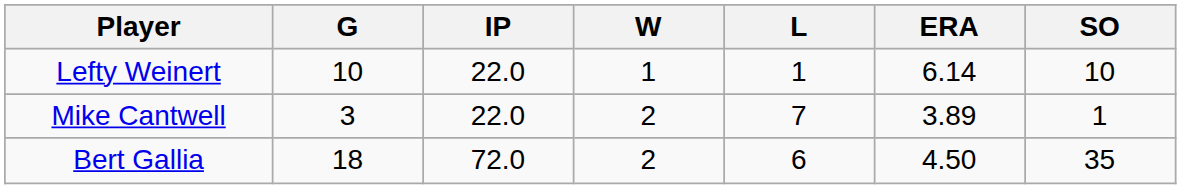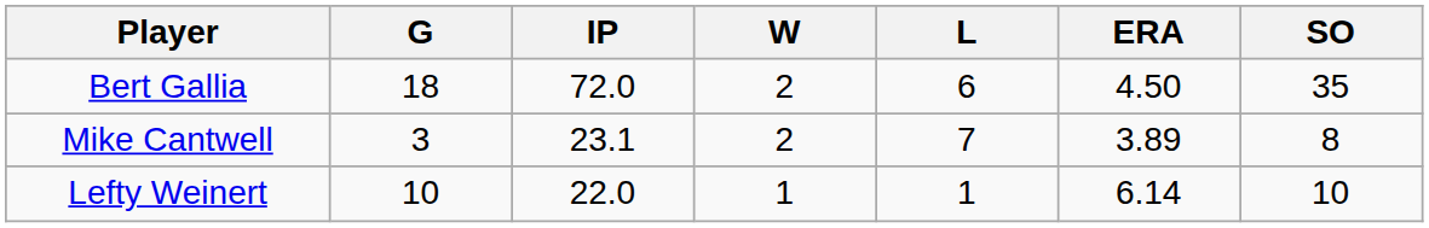 <table class="wikitable sortable">
 <tr>
 <th bgcolor="#DDDDFF" width="16%">Player</th>
 <th bgcolor="#DDDDFF" width="9%">G</th>
 <th bgcolor="#DDDDFF" width="9%">IP</th>
 <th bgcolor="#DDDDFF" width="9%">W</th>
 <th bgcolor="#DDDDFF" width="9%">L</th>
 <th bgcolor="#DDDDFF" width="9%">ERA</th>
 <th bgcolor="#DDDDFF" width="9%">SO</th>
 </tr>
+<tr align="center">
+<td><a href='#'>Bert Gallia</a></td>
+<td>18</td>
+<td>72.0</td>
+<td>2</td>
+<td>6</td>
+<td>4.50</td>
+<td>35</td>
+</tr>
+<tr align=center>
+<td><a href='#'>Mike Cantwell</a></td>
+<td>3</td>
+<td>23.1</td>
+<td>2</td>
+<td>7</td>
+<td>3.89</td>
+<td>8</td>
+</tr>
 <tr align=center>
 <td><a href='#'>Lefty Weinert</a></td>
 <td>10</td>
 <td>22.0</td>
 <td>1</td>
 <td>1</td>
 <td>6.14</td>
 <td>10</td>
 </tr>
-<tr align=center>
-<td><a href='#'>Mike Cantwell</a></td>
-<td>3</td>
-<td>22.0</td>
-<td>2</td>
-<td>7</td>
-<td>3.89</td>
-<td>1</td>
-</tr>
-<tr align="center">
-<td><a href='#'>Bert Gallia</a></td>
-<td>18</td>
-<td>72.0</td>
-<td>2</td>
-<td>6</td>
-<td>4.50</td>
-<td>35</td>
-</tr>
 </table>
